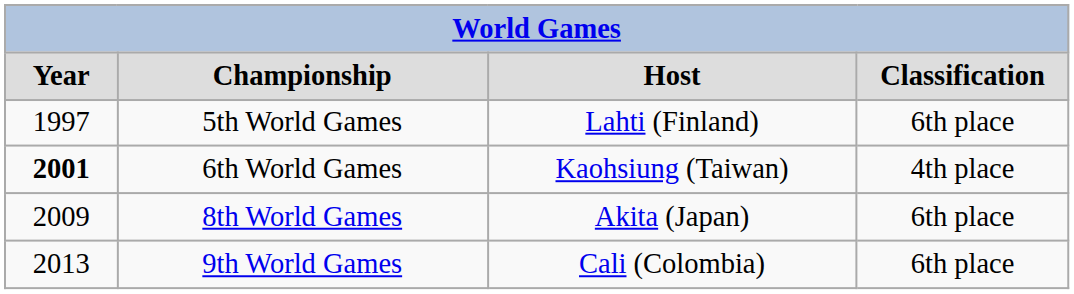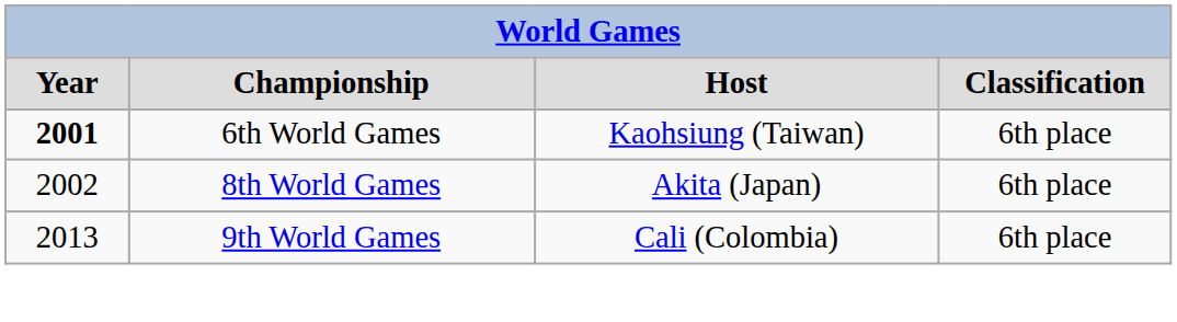 <table class="wikitable" style=font-size:90%>
 <tr align=center style="background:#B0C4DE;">
 <td colspan=4><strong><a href='#'>World Games</a></strong></td>
 </tr>
 <tr align=center bgcolor="#dddddd">
 <td width=50><strong>Year</strong></td>
 <td width=180><strong>Championship</strong></td>
 <td width=180><strong>Host</strong></td>
 <td width=100><strong>Classification</strong></td>
 </tr>
 <tr align=center>
-<td>1997</td>
-<td>5th World Games</td>
-<td><a href='#'>Lahti</a> (Finland)</td>
+<td><strong>2001</strong></td>
+<td>6th World Games</td>
+<td><a href='#'>Kaohsiung</a> (Taiwan)</td>
 <td align="center">6th place</td>
 </tr>
 <tr align=center>
-<td><strong>2001</strong></td>
-<td>6th World Games</td>
-<td><a href='#'>Kaohsiung</a> (Taiwan)</td>
-<td align="center">4th place</td>
-</tr>
-<tr align=center>
-<td>2009</td>
+<td>2002</td>
 <td><a href='#'>8th World Games</a></td>
 <td><a href='#'>Akita</a> (Japan)</td>
 <td align="center">6th place</td>
 </tr>
 <tr align=center>
 <td>2013</td>
 <td><a href='#'>9th World Games</a></td>
 <td><a href='#'>Cali</a> (Colombia)</td>
 <td align="center">6th place</td>
 </tr>
 </table>
